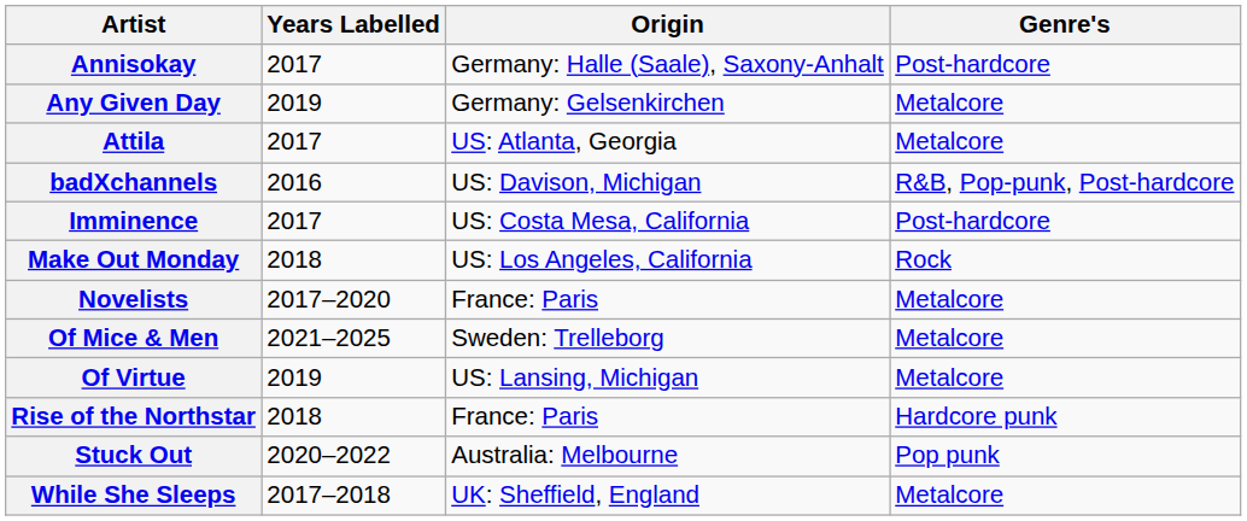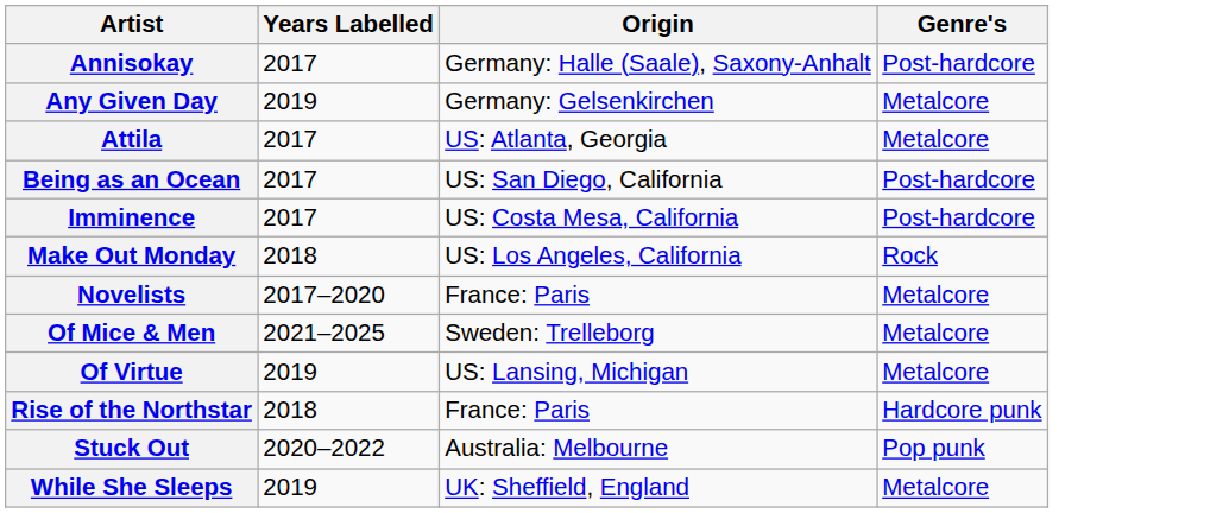 <table class="wikitable plainrowheaders sortable">
 <tr>
 <th>Artist</th>
 <th>Years Labelled</th>
 <th>Origin</th>
 <th>Genre's</th>
 </tr>
 <tr>
 <th scope="row"><a href='#'>Annisokay</a></th>
 <td>2017</td>
 <td>Germany: <a href='#'>Halle (Saale)</a>, <a href='#'>Saxony-Anhalt</a></td>
 <td><a href='#'>Post-hardcore</a></td>
 </tr>
 <tr>
 <th scope="row"><a href='#'>Any Given Day</a></th>
 <td>2019</td>
 <td>Germany: <a href='#'>Gelsenkirchen</a></td>
 <td><a href='#'>Metalcore</a></td>
 </tr>
 <tr>
 <th scope="row"><a href='#'>Attila</a></th>
 <td>2017</td>
 <td><a href='#'>US</a>: <a href='#'>Atlanta</a>, Georgia</td>
 <td><a href='#'>Metalcore</a></td>
 </tr>
 <tr>
-<th scope="row"><a href='#'>badXchannels</a></th>
-<td>2016</td>
-<td>US: <a href='#'>Davison, Michigan</a></td>
-<td><a href='#'>R&B</a>, <a href='#'>Pop-punk</a>, <a href='#'>Post-hardcore</a></td>
+<th scope="row"><a href='#'>Being as an Ocean</a></th>
+<td>2017</td>
+<td>US: <a href='#'>San Diego</a>, California</td>
+<td><a href='#'>Post-hardcore</a></td>
 </tr>
 <tr>
 <th scope="row"><a href='#'>Imminence</a></th>
 <td>2017</td>
 <td>US: <a href='#'>Costa Mesa, California</a></td>
 <td><a href='#'>Post-hardcore</a></td>
 </tr>
 <tr>
 <th scope="row"><a href='#'>Make Out Monday</a></th>
 <td>2018</td>
 <td>US: <a href='#'>Los Angeles, California</a></td>
 <td><a href='#'>Rock</a></td>
 </tr>
 <tr>
 <th scope="row"><a href='#'>Novelists</a></th>
 <td>2017–2020</td>
 <td>France: <a href='#'>Paris</a></td>
 <td><a href='#'>Metalcore</a></td>
 </tr>
 <tr>
 <th scope="row"><a href='#'>Of Mice & Men</a></th>
 <td>2021–2025</td>
 <td>Sweden: <a href='#'>Trelleborg</a></td>
 <td><a href='#'>Metalcore</a></td>
 </tr>
 <tr>
 <th scope="row"><a href='#'>Of Virtue</a></th>
 <td>2019</td>
 <td>US: <a href='#'>Lansing, Michigan</a></td>
 <td><a href='#'>Metalcore</a></td>
 </tr>
 <tr>
 <th scope="row"><a href='#'>Rise of the Northstar</a></th>
 <td>2018</td>
 <td>France: <a href='#'>Paris</a></td>
 <td><a href='#'>Hardcore punk</a></td>
 </tr>
 <tr>
 <th scope="row"><a href='#'>Stuck Out</a></th>
 <td>2020–2022</td>
 <td>Australia: <a href='#'>Melbourne</a></td>
 <td><a href='#'>Pop punk</a></td>
 </tr>
 <tr>
 <th scope="row"><a href='#'>While She Sleeps</a></th>
-<td>2017–2018</td>
+<td>2019</td>
 <td><a href='#'>UK</a>: <a href='#'>Sheffield</a>, <a href='#'>England</a></td>
 <td><a href='#'>Metalcore</a></td>
 </tr>
 </table>
